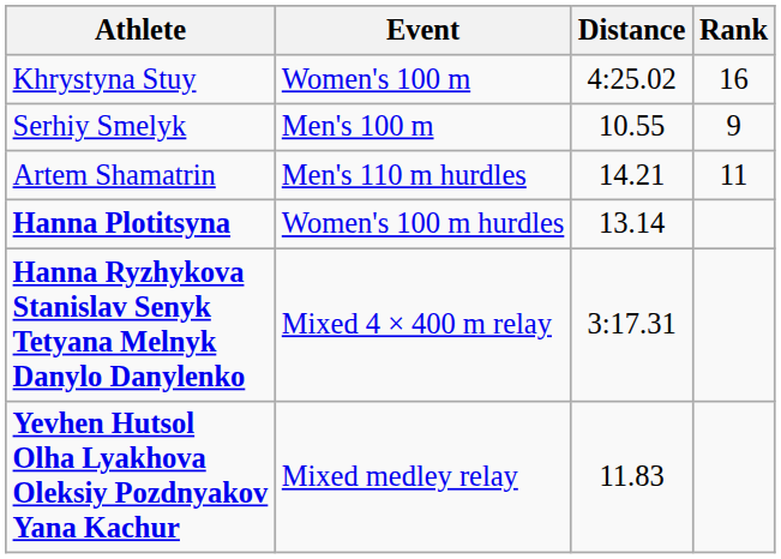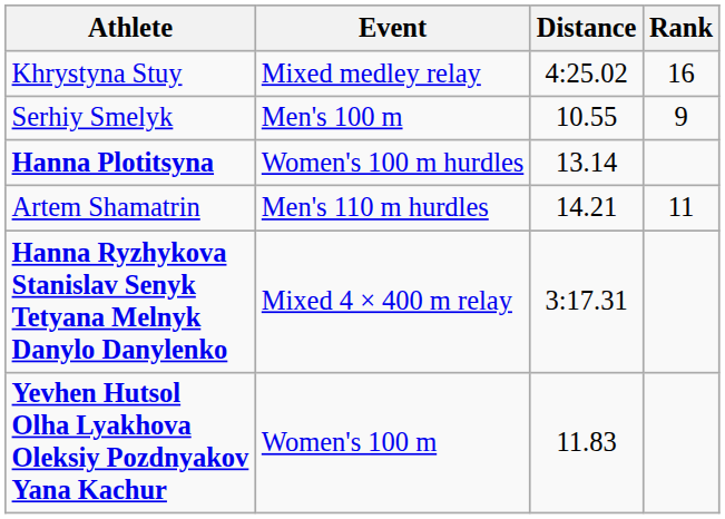 <table class="wikitable" style="text-align:center; font-size:90%">
 <tr>
 <th>Athlete</th>
 <th>Event</th>
 <th>Distance</th>
 <th>Rank</th>
 </tr>
 <tr>
 <td align=left><a href='#'>Khrystyna Stuy</a></td>
-<td align=left><a href='#'>Women's 100 m</a></td>
+<td align=left><a href='#'>Mixed medley relay</a></td>
 <td>4:25.02</td>
 <td>16</td>
 </tr>
 <tr>
 <td align=left><a href='#'>Serhiy Smelyk</a></td>
 <td align=left><a href='#'>Men's 100 m</a></td>
 <td>10.55</td>
 <td>9</td>
 </tr>
 <tr>
+<td align=left><strong><a href='#'>Hanna Plotitsyna</a></strong></td>
+<td align=left><a href='#'>Women's 100 m hurdles</a></td>
+<td>13.14</td>
+<td></td>
+</tr>
+<tr>
 <td align=left><a href='#'>Artem Shamatrin</a></td>
 <td align=left><a href='#'>Men's 110 m hurdles</a></td>
 <td>14.21</td>
 <td>11</td>
-</tr>
-<tr>
-<td align=left><strong><a href='#'>Hanna Plotitsyna</a></strong></td>
-<td align=left><a href='#'>Women's 100 m hurdles</a></td>
-<td>13.14</td>
-<td></td>
 </tr>
 <tr>
 <td align=left><strong><a href='#'>Hanna Ryzhykova</a><br><a href='#'>Stanislav Senyk</a><br><a href='#'>Tetyana Melnyk</a><br><a href='#'>Danylo Danylenko</a></strong></td>
 <td align=left><a href='#'>Mixed 4 × 400 m relay</a></td>
 <td>3:17.31</td>
 <td></td>
 </tr>
 <tr>
 <td align=left><strong><a href='#'>Yevhen Hutsol</a><br><a href='#'>Olha Lyakhova</a><br><a href='#'>Oleksiy Pozdnyakov</a><br><a href='#'>Yana Kachur</a></strong></td>
-<td align=left><a href='#'>Mixed medley relay</a></td>
+<td align=left><a href='#'>Women's 100 m</a></td>
 <td>11.83</td>
 <td></td>
 </tr>
 </table>
